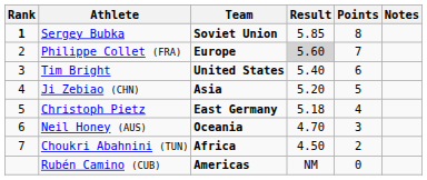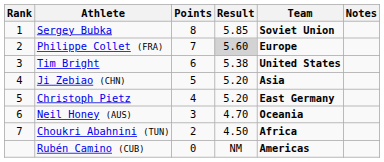 <table class="wikitable" style="text-align:center">
 <tr>
 <th>Rank</th>
 <th>Athlete</th>
+<th>Points</th>
+<th>Result</th>
 <th>Team</th>
-<th>Result</th>
-<th>Points</th>
 <th>Notes</th>
 </tr>
 <tr>
-<td><strong>1</strong></td>
+<td>1</td>
 <td align="left"><a href='#'>Sergey Bubka</a></td>
+<td>8</td>
+<td>5.85</td>
 <td align=left><strong>Soviet Union</strong></td>
-<td>5.85</td>
-<td>8</td>
 <td></td>
 </tr>
 <tr>
 <td>2</td>
 <td align="left"><a href='#'>Philippe Collet</a> <small>(FRA) </small></td>
+<td>7</td>
+<td style="background: lightgrey;">5.60</td>
 <td align=left><strong>Europe</strong></td>
-<td style="background: lightgrey;">5.60</td>
-<td>7</td>
 <td></td>
 </tr>
 <tr>
 <td>3</td>
 <td align="left"><a href='#'>Tim Bright</a></td>
+<td>6</td>
+<td>5.38</td>
 <td align=left><strong>United States</strong></td>
-<td>5.40</td>
-<td>6</td>
 <td></td>
 </tr>
 <tr>
 <td>4</td>
 <td align="left"><a href='#'>Ji Zebiao</a> <small>(CHN) </small></td>
+<td>5</td>
+<td>5.20</td>
 <td align=left><strong>Asia</strong></td>
-<td>5.20</td>
-<td>5</td>
 <td></td>
 </tr>
 <tr>
 <td>5</td>
 <td align="left"><a href='#'>Christoph Pietz</a></td>
+<td>4</td>
+<td>5.20</td>
 <td align=left><strong>East Germany</strong></td>
-<td>5.18</td>
-<td>4</td>
 <td></td>
 </tr>
 <tr>
 <td>6</td>
 <td align="left"><a href='#'>Neil Honey</a> <small>(AUS) </small></td>
+<td>3</td>
+<td>4.70</td>
 <td align=left><strong>Oceania</strong></td>
-<td>4.70</td>
-<td>3</td>
 <td></td>
 </tr>
 <tr>
 <td>7</td>
 <td align="left"><a href='#'>Choukri Abahnini</a> <small>(TUN) </small></td>
+<td>2</td>
+<td>4.50</td>
 <td align=left><strong>Africa</strong></td>
-<td>4.50</td>
-<td>2</td>
 <td></td>
 </tr>
 <tr>
 <td></td>
 <td align="left"><a href='#'>Rubén Camino</a> <small>(CUB) </small></td>
+<td>0</td>
+<td>NM</td>
 <td align=left><strong>Americas</strong></td>
-<td>NM</td>
-<td>0</td>
 <td></td>
 </tr>
 </table>
